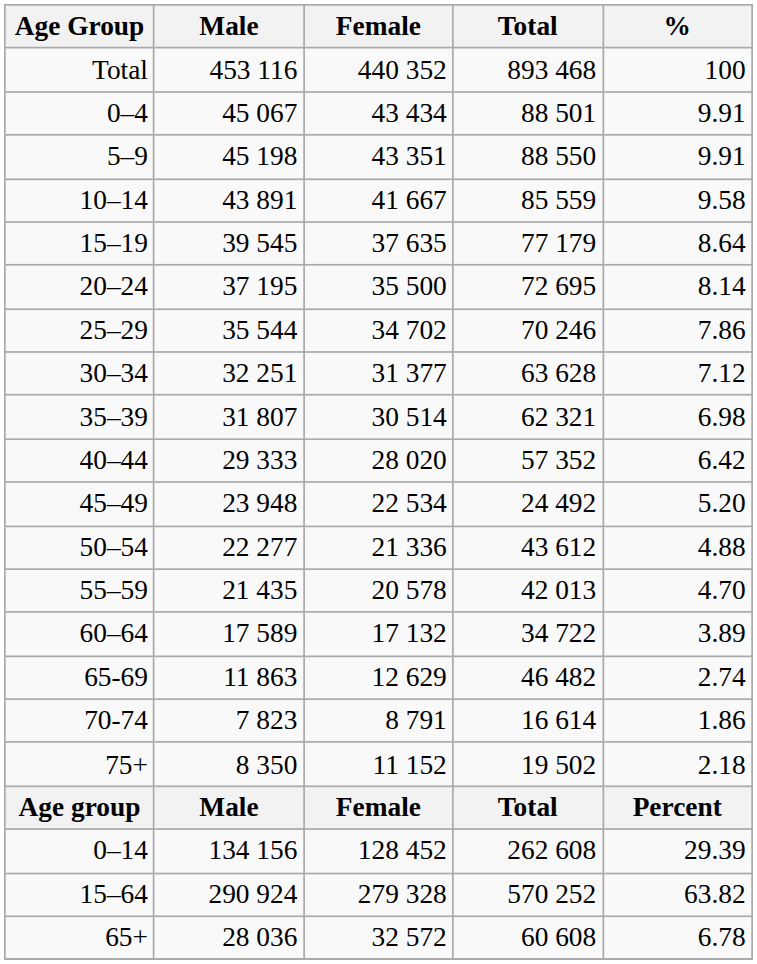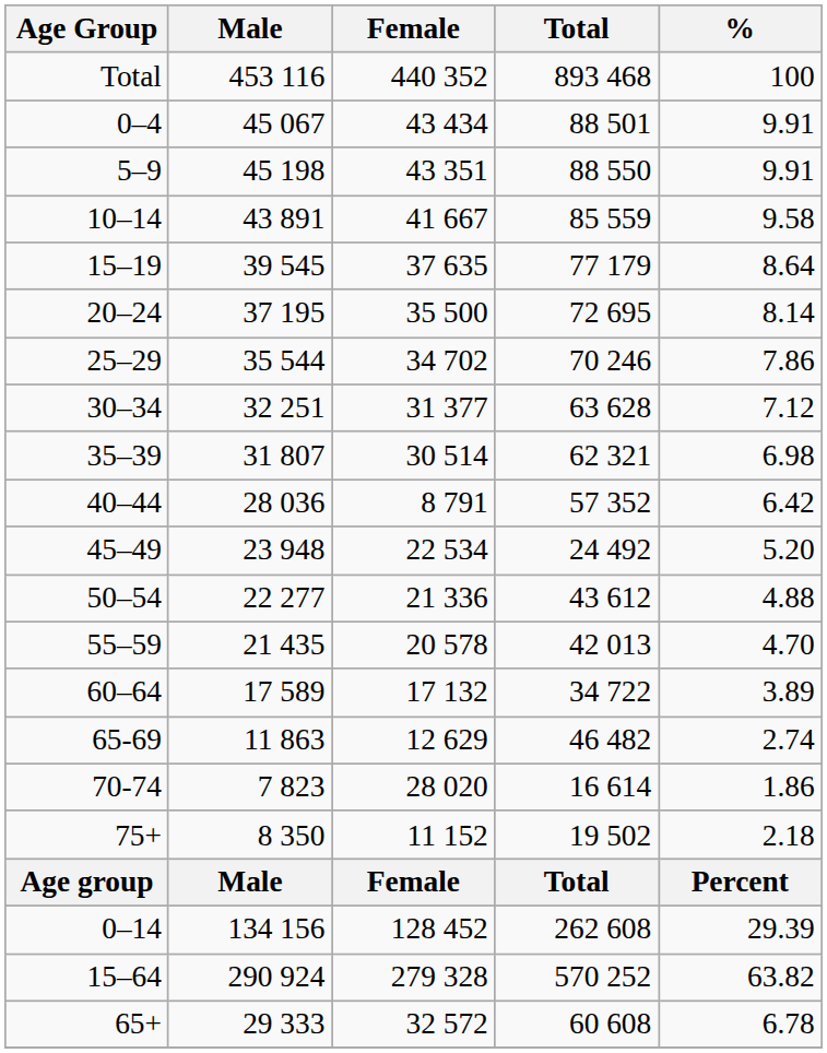 <table class="wikitable">
 <tr>
 <th width="80pt">Age Group</th>
 <th width="80pt">Male</th>
 <th width="80pt">Female</th>
 <th width="80pt">Total</th>
 <th width="80pt">%</th>
 </tr>
 <tr>
 <td align="right">Total</td>
 <td align="right">453 116</td>
 <td align="right">440 352</td>
 <td align="right">893 468</td>
 <td align="right">100</td>
 </tr>
 <tr>
 <td align="right">0–4</td>
 <td align="right">45 067</td>
 <td align="right">43 434</td>
 <td align="right">88 501</td>
 <td align="right">9.91</td>
 </tr>
 <tr>
 <td align="right">5–9</td>
 <td align="right">45 198</td>
 <td align="right">43 351</td>
 <td align="right">88 550</td>
 <td align="right">9.91</td>
 </tr>
 <tr>
 <td align="right">10–14</td>
 <td align="right">43 891</td>
 <td align="right">41 667</td>
 <td align="right">85 559</td>
 <td align="right">9.58</td>
 </tr>
 <tr>
 <td align="right">15–19</td>
 <td align="right">39 545</td>
 <td align="right">37 635</td>
 <td align="right">77 179</td>
 <td align="right">8.64</td>
 </tr>
 <tr>
 <td align="right">20–24</td>
 <td align="right">37 195</td>
 <td align="right">35 500</td>
 <td align="right">72 695</td>
 <td align="right">8.14</td>
 </tr>
 <tr>
 <td align="right">25–29</td>
 <td align="right">35 544</td>
 <td align="right">34 702</td>
 <td align="right">70 246</td>
 <td align="right">7.86</td>
 </tr>
 <tr>
 <td align="right">30–34</td>
 <td align="right">32 251</td>
 <td align="right">31 377</td>
 <td align="right">63 628</td>
 <td align="right">7.12</td>
 </tr>
 <tr>
 <td align="right">35–39</td>
 <td align="right">31 807</td>
 <td align="right">30 514</td>
 <td align="right">62 321</td>
 <td align="right">6.98</td>
 </tr>
 <tr>
 <td align="right">40–44</td>
-<td align="right">29 333</td>
-<td align="right">28 020</td>
+<td align="right">28 036</td>
+<td align="right">8 791</td>
 <td align="right">57 352</td>
 <td align="right">6.42</td>
 </tr>
 <tr>
 <td align="right">45–49</td>
 <td align="right">23 948</td>
 <td align="right">22 534</td>
 <td align="right">24 492</td>
 <td align="right">5.20</td>
 </tr>
 <tr>
 <td align="right">50–54</td>
 <td align="right">22 277</td>
 <td align="right">21 336</td>
 <td align="right">43 612</td>
 <td align="right">4.88</td>
 </tr>
 <tr>
 <td align="right">55–59</td>
 <td align="right">21 435</td>
 <td align="right">20 578</td>
 <td align="right">42 013</td>
 <td align="right">4.70</td>
 </tr>
 <tr>
 <td align="right">60–64</td>
 <td align="right">17 589</td>
 <td align="right">17 132</td>
 <td align="right">34 722</td>
 <td align="right">3.89</td>
 </tr>
 <tr>
 <td align="right">65-69</td>
 <td align="right">11 863</td>
 <td align="right">12 629</td>
 <td align="right">46 482</td>
 <td align="right">2.74</td>
 </tr>
 <tr>
 <td align="right">70-74</td>
 <td align="right">7 823</td>
-<td align="right">8 791</td>
+<td align="right">28 020</td>
 <td align="right">16 614</td>
 <td align="right">1.86</td>
 </tr>
 <tr>
 <td align="right">75+</td>
 <td align="right">8 350</td>
 <td align="right">11 152</td>
 <td align="right">19 502</td>
 <td align="right">2.18</td>
 </tr>
 <tr>
 <th width="50">Age group</th>
 <th width="80pt">Male</th>
 <th width="80">Female</th>
 <th width="80">Total</th>
 <th width="50">Percent</th>
 </tr>
 <tr>
 <td align="right">0–14</td>
 <td align="right">134 156</td>
 <td align="right">128 452</td>
 <td align="right">262 608</td>
 <td align="right">29.39</td>
 </tr>
 <tr>
 <td align="right">15–64</td>
 <td align="right">290 924</td>
 <td align="right">279 328</td>
 <td align="right">570 252</td>
 <td align="right">63.82</td>
 </tr>
 <tr>
 <td align="right">65+</td>
-<td align="right">28 036</td>
+<td align="right">29 333</td>
 <td align="right">32 572</td>
 <td align="right">60 608</td>
 <td align="right">6.78</td>
 </tr>
 <tr>
 </tr>
 </table>
